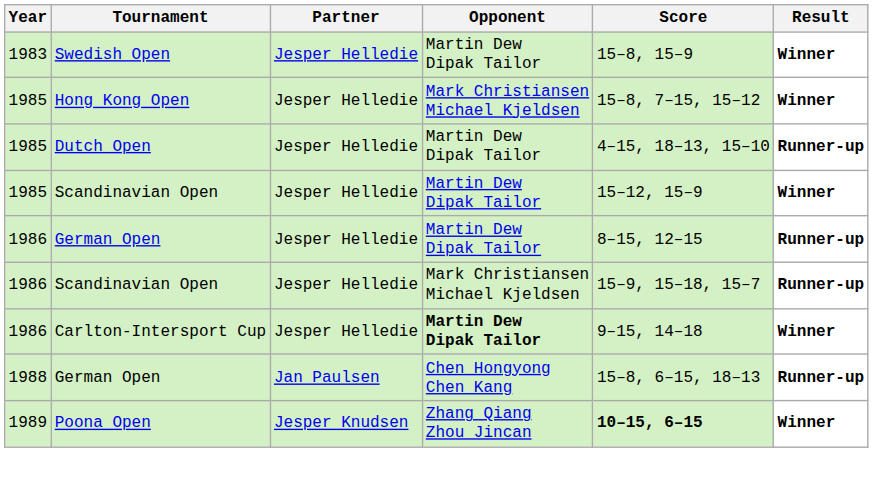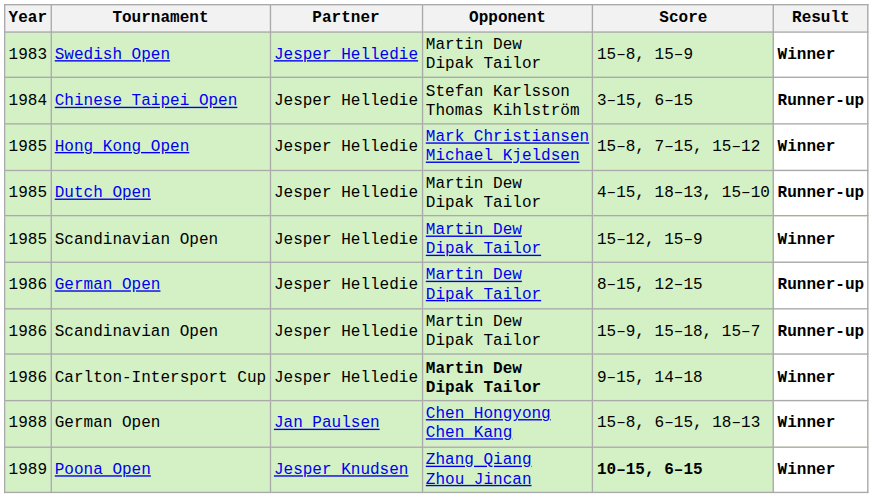 <table class="sortable wikitable" style="font-size: 90%;">
 <tr>
 <th>Year</th>
 <th>Tournament</th>
 <th>Partner</th>
 <th>Opponent</th>
 <th>Score</th>
 <th>Result</th>
 </tr>
 <tr style="background:#D4F1C5">
 <td align="center">1983</td>
 <td><a href='#'>Swedish Open</a></td>
 <td> <a href='#'>Jesper Helledie</a></td>
 <td> Martin Dew<br> Dipak Tailor</td>
 <td>15–8, 15–9</td>
 <td style="text-align:left; background:white"> <strong>Winner</strong></td>
+</tr>
+<tr style="background:#D4F1C5">
+<td align="center">1984</td>
+<td><a href='#'>Chinese Taipei Open</a></td>
+<td> Jesper Helledie</td>
+<td> Stefan Karlsson<br> Thomas Kihlström</td>
+<td>3–15, 6–15</td>
+<td style="text-align:left; background:white"> <strong>Runner-up</strong></td>
 </tr>
 <tr style="background:#D4F1C5">
 <td align="center">1985</td>
 <td><a href='#'>Hong Kong Open</a></td>
 <td> Jesper Helledie</td>
 <td> <a href='#'>Mark Christiansen</a><br> <a href='#'>Michael Kjeldsen</a></td>
 <td>15–8, 7–15, 15–12</td>
 <td style="text-align:left; background:white"> <strong>Winner</strong></td>
 </tr>
 <tr style="background:#D4F1C5">
 <td align="center">1985</td>
 <td><a href='#'>Dutch Open</a></td>
 <td> Jesper Helledie</td>
 <td> Martin Dew<br> Dipak Tailor</td>
 <td>4–15, 18–13, 15–10</td>
 <td style="text-align:left; background:white"> <strong>Runner-up</strong></td>
 </tr>
 <tr style="background:#D4F1C5">
 <td align="center">1985</td>
 <td>Scandinavian Open</td>
 <td> Jesper Helledie</td>
 <td> <a href='#'>Martin Dew</a><br> <a href='#'>Dipak Tailor</a></td>
 <td>15–12, 15–9</td>
 <td style="text-align:left; background:white"> <strong>Winner</strong></td>
 </tr>
 <tr style="background:#D4F1C5">
 <td align="center">1986</td>
 <td><a href='#'>German Open</a></td>
 <td> Jesper Helledie</td>
 <td> <a href='#'>Martin Dew</a><br> <a href='#'>Dipak Tailor</a></td>
 <td>8–15, 12–15</td>
 <td style="text-align:left; background:white"> <strong>Runner-up</strong></td>
 </tr>
 <tr style="background:#D4F1C5">
 <td align="center">1986</td>
 <td>Scandinavian Open</td>
 <td> Jesper Helledie</td>
-<td> Mark Christiansen<br> Michael Kjeldsen</td>
+<td> Martin Dew<br> Dipak Tailor</td>
 <td>15–9, 15–18, 15–7</td>
 <td style="text-align:left; background:white"> <strong>Runner-up</strong></td>
 </tr>
 <tr style="background:#D4F1C5">
 <td align="center">1986</td>
 <td>Carlton-Intersport Cup</td>
 <td> Jesper Helledie</td>
 <td><strong> Martin Dew<br> Dipak Tailor</strong></td>
 <td>9–15, 14–18</td>
 <td style="text-align:left; background:white"> <strong>Winner</strong></td>
 </tr>
 <tr style="background:#D4F1C5">
 <td align="center">1988</td>
 <td>German Open</td>
 <td> <a href='#'>Jan Paulsen</a></td>
 <td> <a href='#'>Chen Hongyong</a><br> <a href='#'>Chen Kang</a></td>
 <td>15–8, 6–15, 18–13</td>
-<td style="text-align:left; background:white"> <strong>Runner-up</strong></td>
+<td style="text-align:left; background:white"> <strong>Winner</strong></td>
 </tr>
 <tr style="background:#D4F1C5">
 <td align="center">1989</td>
 <td><a href='#'>Poona Open</a></td>
 <td> <a href='#'>Jesper Knudsen</a></td>
 <td> <a href='#'>Zhang Qiang</a><br> <a href='#'>Zhou Jincan</a></td>
 <td><strong>10–15, 6–15</strong></td>
 <td style="text-align:left; background:white"> <strong>Winner</strong></td>
 </tr>
 </table>
